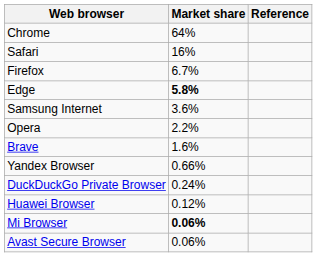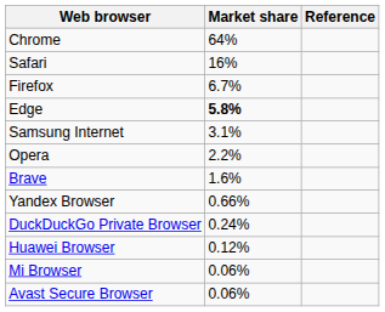 <table class="wikitable sortable">
 <tr>
 <th>Web browser</th>
 <th>Market share</th>
 <th>Reference</th>
 </tr>
 <tr>
 <td>Chrome</td>
 <td>64%</td>
 <td></td>
 </tr>
 <tr>
 <td>Safari</td>
 <td>16%</td>
 <td></td>
 </tr>
 <tr>
 <td>Firefox</td>
 <td>6.7%</td>
 <td></td>
 </tr>
 <tr>
 <td>Edge</td>
 <td><strong>5.8%</strong></td>
 <td></td>
 </tr>
 <tr>
 <td>Samsung Internet</td>
-<td>3.6%</td>
+<td>3.1%</td>
 <td></td>
 </tr>
 <tr>
 <td>Opera</td>
 <td>2.2%</td>
 <td></td>
 </tr>
 <tr>
 <td><a href='#'>Brave</a></td>
 <td>1.6%</td>
 <td></td>
 </tr>
 <tr>
 <td>Yandex Browser</td>
 <td>0.66%</td>
 <td></td>
 </tr>
 <tr>
 <td><a href='#'>DuckDuckGo Private Browser</a></td>
 <td>0.24%</td>
 <td></td>
 </tr>
 <tr>
 <td><a href='#'>Huawei Browser</a></td>
 <td>0.12%</td>
 <td></td>
 </tr>
 <tr>
 <td><a href='#'>Mi Browser</a></td>
-<td><strong>0.06%</strong></td>
+<td>0.06%</td>
 <td></td>
 </tr>
 <tr>
 <td><a href='#'>Avast Secure Browser</a></td>
 <td>0.06%</td>
 <td></td>
 </tr>
 </table>
